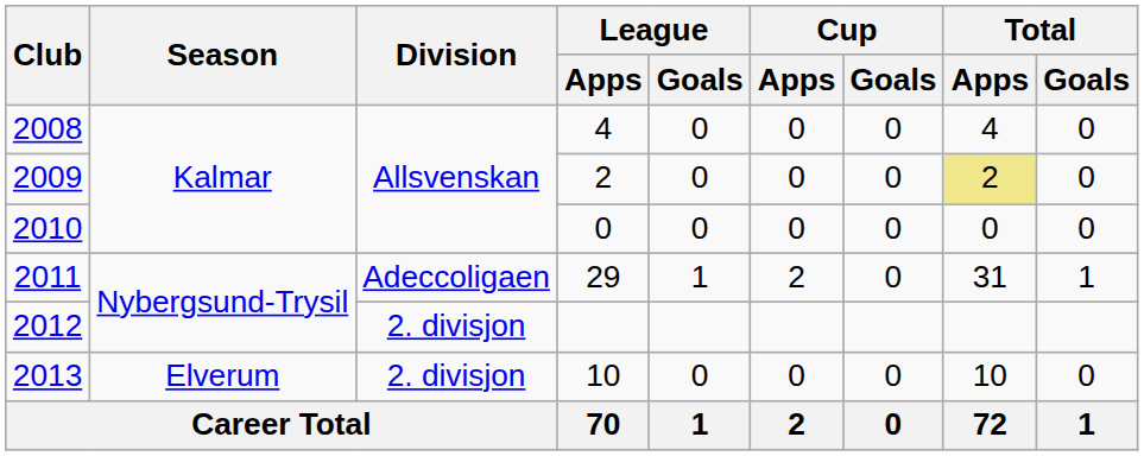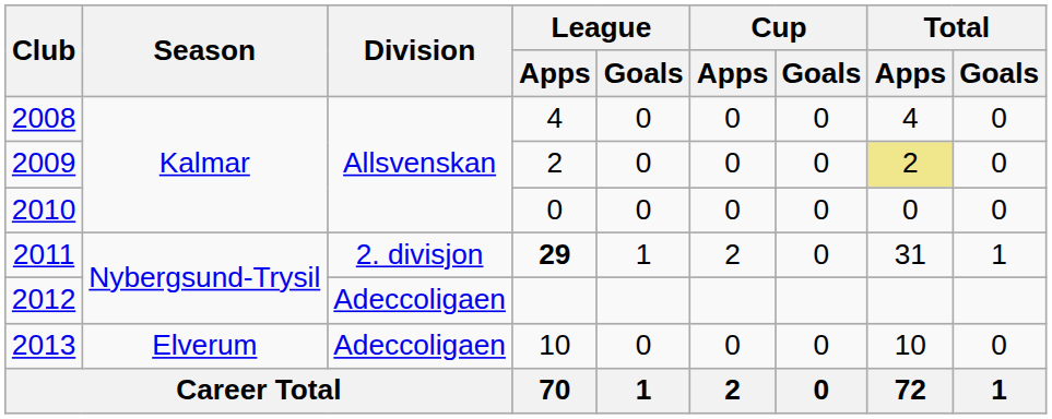 <table class="wikitable" style="text-align: center;">
 <tr>
 <th rowspan="2">Club</th>
 <th rowspan="2">Season</th>
 <th rowspan="2">Division</th>
 <th colspan="2">League</th>
 <th colspan="2">Cup</th>
 <th colspan="2">Total</th>
 </tr>
 <tr>
 <th>Apps</th>
 <th>Goals</th>
 <th>Apps</th>
 <th>Goals</th>
 <th>Apps</th>
 <th>Goals</th>
 </tr>
 <tr>
 <td><a href='#'>2008</a></td>
 <td rowspan="3" valign="center"><a href='#'>Kalmar</a></td>
 <td rowspan="3" valign="center"><a href='#'>Allsvenskan</a></td>
 <td>4</td>
 <td>0</td>
 <td>0</td>
 <td>0</td>
 <td>4</td>
 <td>0</td>
 </tr>
 <tr>
 <td><a href='#'>2009</a></td>
 <td>2</td>
 <td>0</td>
 <td>0</td>
 <td>0</td>
 <td style="background: khaki;">2</td>
 <td>0</td>
 </tr>
 <tr>
 <td><a href='#'>2010</a></td>
 <td>0</td>
 <td>0</td>
 <td>0</td>
 <td>0</td>
 <td>0</td>
 <td>0</td>
 </tr>
 <tr>
 <td><a href='#'>2011</a></td>
 <td rowspan="2" valign="center"><a href='#'>Nybergsund-Trysil</a></td>
-<td rowspan="1" valign="center"><a href='#'>Adeccoligaen</a></td>
-<td>29</td>
+<td rowspan="1" valign="center"><a href='#'>2. divisjon</a></td>
+<td><strong>29</strong></td>
 <td>1</td>
 <td>2</td>
 <td>0</td>
 <td>31</td>
 <td>1</td>
 </tr>
 <tr>
 <td><a href='#'>2012</a></td>
-<td rowspan="1" valign="center"><a href='#'>2. divisjon</a></td>
+<td rowspan="1" valign="center"><a href='#'>Adeccoligaen</a></td>
 <td></td>
 <td></td>
 <td></td>
 <td></td>
 <td></td>
 <td></td>
 </tr>
 <tr>
 <td><a href='#'>2013</a></td>
 <td rowspan="1" valign="center"><a href='#'>Elverum</a></td>
-<td rowspan="1" valign="center"><a href='#'>2. divisjon</a></td>
+<td rowspan="1" valign="center"><a href='#'>Adeccoligaen</a></td>
 <td>10</td>
 <td>0</td>
 <td>0</td>
 <td>0</td>
 <td>10</td>
 <td>0</td>
 </tr>
 <tr>
 <th colspan="3">Career Total</th>
 <th>70</th>
 <th>1</th>
 <th>2</th>
 <th>0</th>
 <th>72</th>
 <th>1</th>
 </tr>
 </table>
